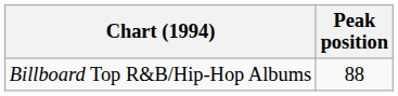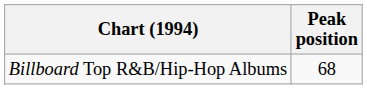 <table class="wikitable">
 <tr>
 <th>Chart (1994)</th>
 <th>Peak<br>position</th>
 </tr>
 <tr>
 <td><em>Billboard</em> Top R&B/Hip-Hop Albums</td>
-<td align="center">88</td>
+<td align="center">68</td>
 </tr>
 </table>
